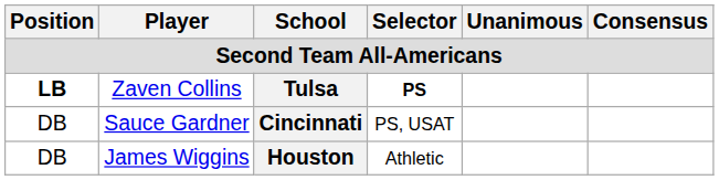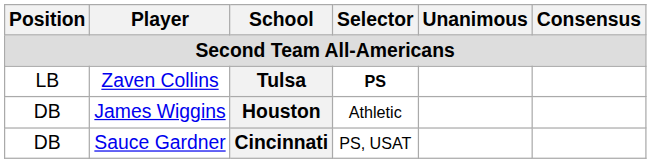 <table class="wikitable">
 <tr>
 <th>Position</th>
 <th>Player</th>
 <th>School</th>
 <th>Selector</th>
 <th>Unanimous</th>
 <th>Consensus</th>
 </tr>
 <tr>
 <td colspan="6" style="text-align:center; background:#ddd;"><strong>Second Team All-Americans</strong></td>
 </tr>
 <tr style="text-align:center;">
-<td style="background:white"><strong>LB</strong></td>
+<td style="background:white">LB</td>
 <td style="background:white"><a href='#'>Zaven Collins</a></td>
 <th style=>Tulsa</th>
 <td style="background:white"><strong><small>PS</small></strong></td>
+<td style="background:white"></td>
+<td style="background:white"></td>
+</tr>
+<tr style="text-align:center;">
+<td style="background:white">DB</td>
+<td style="background:white"><a href='#'>James Wiggins</a></td>
+<th style=>Houston</th>
+<td style="background:white"><small>Athletic</small></td>
 <td style="background:white"></td>
 <td style="background:white"></td>
 </tr>
 <tr style="text-align:center;">
 <td style="background:white">DB</td>
 <td style="background:white"><a href='#'>Sauce Gardner</a></td>
 <th style=>Cincinnati</th>
 <td style="background:white"><small>PS, USAT</small></td>
 <td style="background:white"></td>
 <td style="background:white"></td>
 </tr>
-<tr style="text-align:center;">
-<td style="background:white">DB</td>
-<td style="background:white"><a href='#'>James Wiggins</a></td>
-<th style=>Houston</th>
-<td style="background:white"><small>Athletic</small></td>
-<td style="background:white"></td>
-<td style="background:white"></td>
-</tr>
 </table>
